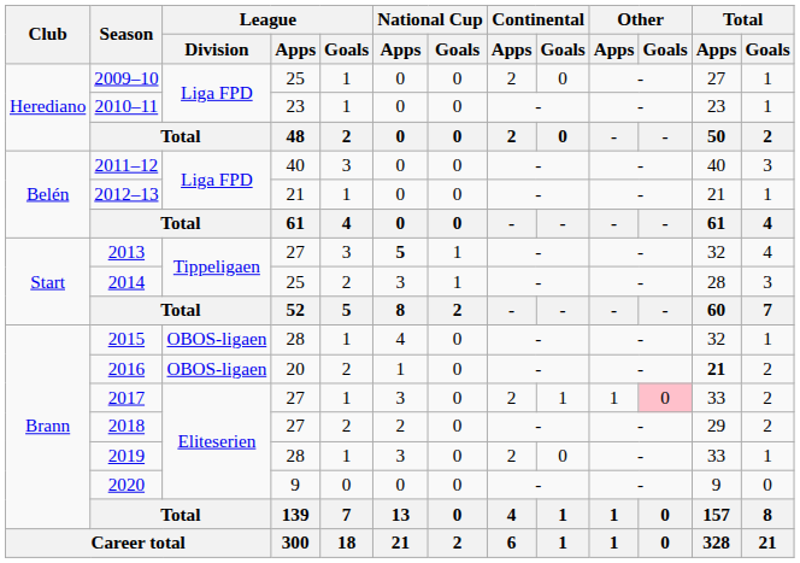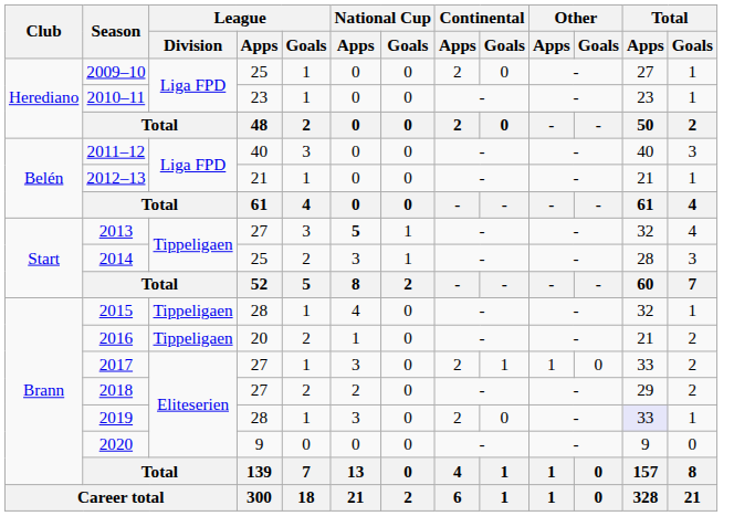 <table class="wikitable" style="text-align: center;">
 <tr>
 <th rowspan="2">Club</th>
 <th rowspan="2">Season</th>
 <th colspan="3">League</th>
 <th colspan="2">National Cup</th>
 <th colspan="2">Continental</th>
 <th colspan="2">Other</th>
 <th colspan="2">Total</th>
 </tr>
 <tr>
 <th>Division</th>
 <th>Apps</th>
 <th>Goals</th>
 <th>Apps</th>
 <th>Goals</th>
 <th>Apps</th>
 <th>Goals</th>
 <th>Apps</th>
 <th>Goals</th>
 <th>Apps</th>
 <th>Goals</th>
 </tr>
 <tr>
 <td rowspan="3"><a href='#'>Herediano</a></td>
 <td><a href='#'>2009–10</a></td>
 <td rowspan="2"><a href='#'>Liga FPD</a></td>
 <td>25</td>
 <td>1</td>
 <td>0</td>
 <td>0</td>
 <td>2</td>
 <td>0</td>
 <td colspan="2">-</td>
 <td>27</td>
 <td>1</td>
 </tr>
 <tr>
 <td><a href='#'>2010–11</a></td>
 <td>23</td>
 <td>1</td>
 <td>0</td>
 <td>0</td>
 <td colspan="2">-</td>
 <td colspan="2">-</td>
 <td>23</td>
 <td>1</td>
 </tr>
 <tr>
 <th colspan="2">Total</th>
 <th>48</th>
 <th>2</th>
 <th>0</th>
 <th>0</th>
 <th>2</th>
 <th>0</th>
 <th>-</th>
 <th>-</th>
 <th>50</th>
 <th>2</th>
 </tr>
 <tr>
 <td rowspan="3"><a href='#'>Belén</a></td>
 <td><a href='#'>2011–12</a></td>
 <td rowspan="2"><a href='#'>Liga FPD</a></td>
 <td>40</td>
 <td>3</td>
 <td>0</td>
 <td>0</td>
 <td colspan="2">-</td>
 <td colspan="2">-</td>
 <td>40</td>
 <td>3</td>
 </tr>
 <tr>
 <td><a href='#'>2012–13</a></td>
 <td>21</td>
 <td>1</td>
 <td>0</td>
 <td>0</td>
 <td colspan="2">-</td>
 <td colspan="2">-</td>
 <td>21</td>
 <td>1</td>
 </tr>
 <tr>
 <th colspan="2">Total</th>
 <th>61</th>
 <th>4</th>
 <th>0</th>
 <th>0</th>
 <th>-</th>
 <th>-</th>
 <th>-</th>
 <th>-</th>
 <th>61</th>
 <th>4</th>
 </tr>
 <tr>
 <td rowspan="3"><a href='#'>Start</a></td>
 <td><a href='#'>2013</a></td>
 <td rowspan="2"><a href='#'>Tippeligaen</a></td>
 <td>27</td>
 <td>3</td>
 <td><strong>5</strong></td>
 <td>1</td>
 <td colspan="2">-</td>
 <td colspan="2">-</td>
 <td>32</td>
 <td>4</td>
 </tr>
 <tr>
 <td><a href='#'>2014</a></td>
 <td>25</td>
 <td>2</td>
 <td>3</td>
 <td>1</td>
 <td colspan="2">-</td>
 <td colspan="2">-</td>
 <td>28</td>
 <td>3</td>
 </tr>
 <tr>
 <th colspan="2">Total</th>
 <th>52</th>
 <th>5</th>
 <th>8</th>
 <th>2</th>
 <th>-</th>
 <th>-</th>
 <th>-</th>
 <th>-</th>
 <th>60</th>
 <th>7</th>
 </tr>
 <tr>
 <td rowspan="7"><a href='#'>Brann</a></td>
 <td><a href='#'>2015</a></td>
-<td rowspan="1"><a href='#'>OBOS-ligaen</a></td>
+<td rowspan="1"><a href='#'>Tippeligaen</a></td>
 <td>28</td>
 <td>1</td>
 <td>4</td>
 <td>0</td>
 <td colspan="2">-</td>
 <td colspan="2">-</td>
 <td>32</td>
 <td>1</td>
 </tr>
 <tr>
 <td><a href='#'>2016</a></td>
-<td rowspan="1"><a href='#'>OBOS-ligaen</a></td>
+<td rowspan="1"><a href='#'>Tippeligaen</a></td>
 <td>20</td>
 <td>2</td>
 <td>1</td>
 <td>0</td>
 <td colspan="2">-</td>
 <td colspan="2">-</td>
-<td><strong>21</strong></td>
+<td>21</td>
 <td>2</td>
 </tr>
 <tr>
 <td><a href='#'>2017</a></td>
 <td rowspan="4"><a href='#'>Eliteserien</a></td>
 <td>27</td>
 <td>1</td>
 <td>3</td>
 <td>0</td>
 <td>2</td>
 <td>1</td>
 <td>1</td>
-<td style="background: pink;">0</td>
+<td>0</td>
 <td>33</td>
 <td>2</td>
 </tr>
 <tr>
 <td><a href='#'>2018</a></td>
 <td>27</td>
 <td>2</td>
 <td>2</td>
 <td>0</td>
 <td colspan="2">-</td>
 <td colspan="2">-</td>
 <td>29</td>
 <td>2</td>
 </tr>
 <tr>
 <td><a href='#'>2019</a></td>
 <td>28</td>
 <td>1</td>
 <td>3</td>
 <td>0</td>
 <td>2</td>
 <td>0</td>
 <td colspan="2">-</td>
-<td>33</td>
+<td style="background: lavender;">33</td>
 <td>1</td>
 </tr>
 <tr>
 <td><a href='#'>2020</a></td>
 <td>9</td>
 <td>0</td>
 <td>0</td>
 <td>0</td>
 <td colspan="2">-</td>
 <td colspan="2">-</td>
 <td>9</td>
 <td>0</td>
 </tr>
 <tr>
 <th colspan="2">Total</th>
 <th>139</th>
 <th>7</th>
 <th>13</th>
 <th>0</th>
 <th>4</th>
 <th>1</th>
 <th>1</th>
 <th>0</th>
 <th>157</th>
 <th>8</th>
 </tr>
 <tr>
 <th colspan="3">Career total</th>
 <th>300</th>
 <th>18</th>
 <th>21</th>
 <th>2</th>
 <th>6</th>
 <th>1</th>
 <th>1</th>
 <th>0</th>
 <th>328</th>
 <th>21</th>
 </tr>
 </table>
